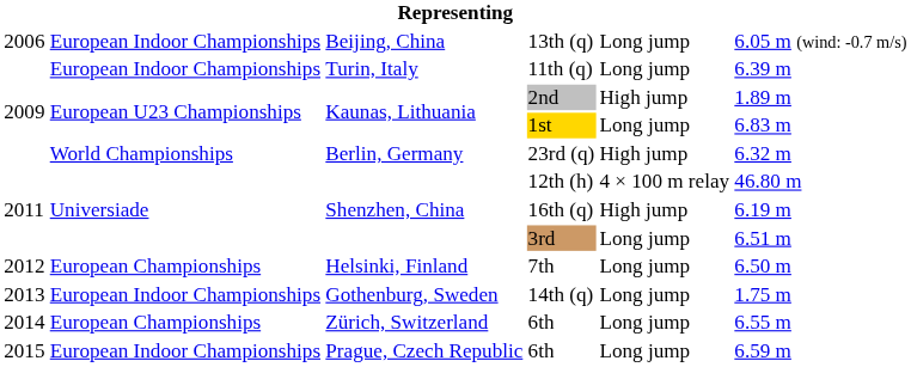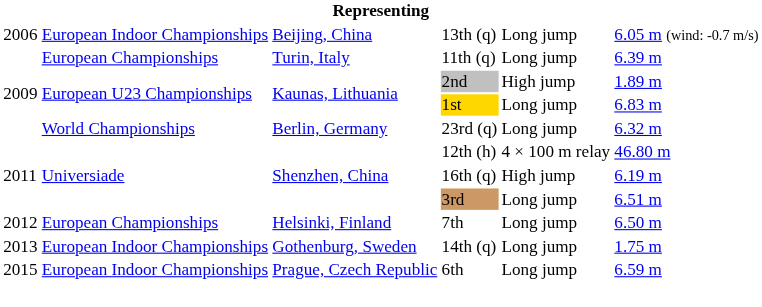 <table>
 <tr>
 <th colspan="6">Representing </th>
 </tr>
 <tr>
 <td>2006</td>
 <td><a href='#'>European Indoor Championships</a></td>
 <td><a href='#'>Beijing, China</a></td>
 <td>13th (q)</td>
 <td>Long jump</td>
 <td><a href='#'>6.05 m</a>  <small>(wind: -0.7 m/s)</small></td>
 </tr>
 <tr>
 <td rowspan=4>2009</td>
-<td><a href='#'>European Indoor Championships</a></td>
+<td><a href='#'>European Championships</a></td>
 <td><a href='#'>Turin, Italy</a></td>
 <td>11th (q)</td>
 <td>Long jump</td>
 <td><a href='#'>6.39 m</a></td>
 </tr>
 <tr>
 <td rowspan=2><a href='#'>European U23 Championships</a></td>
 <td rowspan=2><a href='#'>Kaunas, Lithuania</a></td>
 <td bgcolor=silver>2nd</td>
 <td>High jump</td>
 <td><a href='#'>1.89 m</a></td>
 </tr>
 <tr>
 <td bgcolor=gold>1st</td>
 <td>Long jump</td>
 <td><a href='#'>6.83 m</a></td>
 </tr>
 <tr>
 <td><a href='#'>World Championships</a></td>
 <td><a href='#'>Berlin, Germany</a></td>
 <td>23rd (q)</td>
-<td>High jump</td>
+<td>Long jump</td>
 <td><a href='#'>6.32 m</a></td>
 </tr>
 <tr>
 <td rowspan=3>2011</td>
 <td rowspan=3><a href='#'>Universiade</a></td>
 <td rowspan=3><a href='#'>Shenzhen, China</a></td>
 <td>12th (h)</td>
 <td>4 × 100 m relay</td>
 <td><a href='#'>46.80 m</a></td>
 </tr>
 <tr>
 <td>16th (q)</td>
 <td>High jump</td>
 <td><a href='#'>6.19 m</a></td>
 </tr>
 <tr>
 <td bgcolor=cc9966>3rd</td>
 <td>Long jump</td>
 <td><a href='#'>6.51 m</a></td>
 </tr>
 <tr>
 <td>2012</td>
 <td><a href='#'>European Championships</a></td>
 <td><a href='#'>Helsinki, Finland</a></td>
 <td>7th</td>
 <td>Long jump</td>
 <td><a href='#'>6.50 m</a></td>
 </tr>
 <tr>
 <td>2013</td>
 <td><a href='#'>European Indoor Championships</a></td>
 <td><a href='#'>Gothenburg, Sweden</a></td>
 <td>14th (q)</td>
 <td>Long jump</td>
 <td><a href='#'>1.75 m</a></td>
 </tr>
 <tr>
-<td>2014</td>
-<td><a href='#'>European Championships</a></td>
-<td><a href='#'>Zürich, Switzerland</a></td>
-<td>6th</td>
-<td>Long jump</td>
-<td><a href='#'>6.55 m</a></td>
-</tr>
-<tr>
 <td>2015</td>
 <td><a href='#'>European Indoor Championships</a></td>
 <td><a href='#'>Prague, Czech Republic</a></td>
 <td>6th</td>
 <td>Long jump</td>
 <td><a href='#'>6.59 m</a></td>
 </tr>
 </table>
